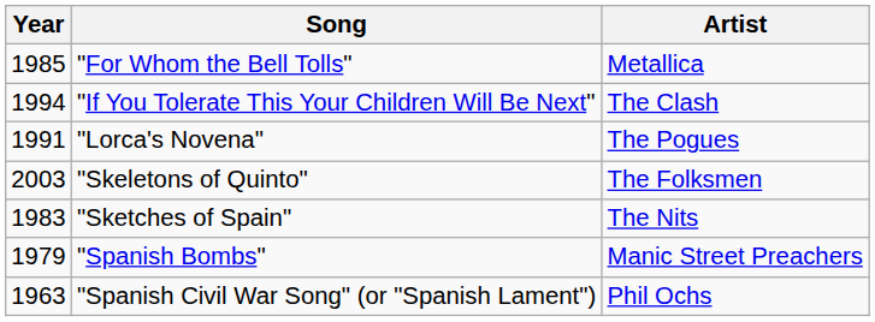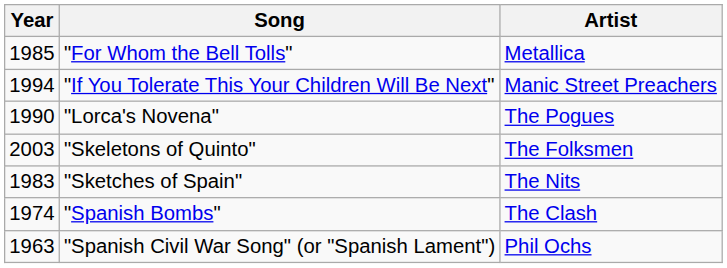 <table class="wikitable sortable">
 <tr>
 <th>Year</th>
 <th>Song</th>
 <th>Artist</th>
 </tr>
 <tr>
 <td>1985</td>
 <td>"<a href='#'>For Whom the Bell Tolls</a>"</td>
 <td><a href='#'>Metallica</a></td>
 </tr>
 <tr>
 <td>1994</td>
 <td>"<a href='#'>If You Tolerate This Your Children Will Be Next</a>"</td>
-<td><a href='#'>The Clash</a></td>
+<td><a href='#'>Manic Street Preachers</a></td>
 </tr>
 <tr>
-<td>1991</td>
+<td>1990</td>
 <td>"Lorca's Novena"</td>
 <td><a href='#'>The Pogues</a></td>
 </tr>
 <tr>
 <td>2003</td>
 <td>"Skeletons of Quinto"</td>
 <td><a href='#'>The Folksmen</a></td>
 </tr>
 <tr>
 <td>1983</td>
 <td>"Sketches of Spain"</td>
 <td><a href='#'>The Nits</a></td>
 </tr>
 <tr>
-<td>1979</td>
+<td>1974</td>
 <td>"<a href='#'>Spanish Bombs</a>"</td>
-<td><a href='#'>Manic Street Preachers</a></td>
+<td><a href='#'>The Clash</a></td>
 </tr>
 <tr>
 <td>1963</td>
 <td>"Spanish Civil War Song" (or "Spanish Lament")</td>
 <td><a href='#'>Phil Ochs</a></td>
 </tr>
 </table>
